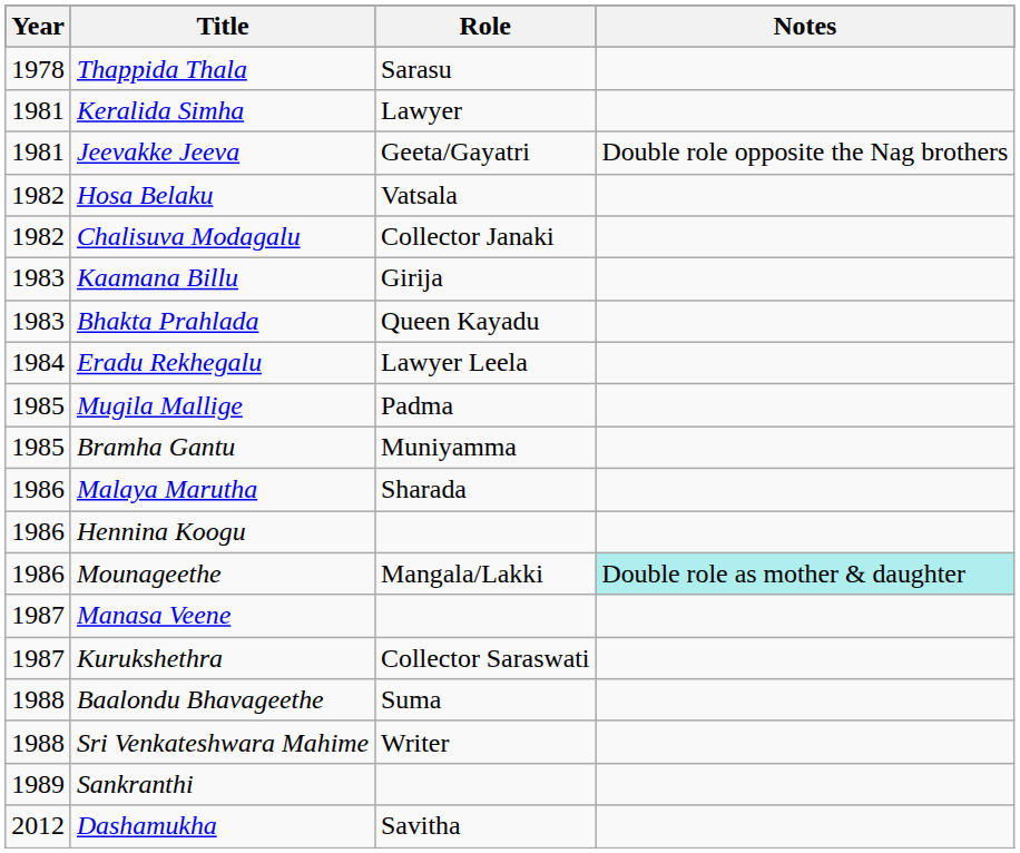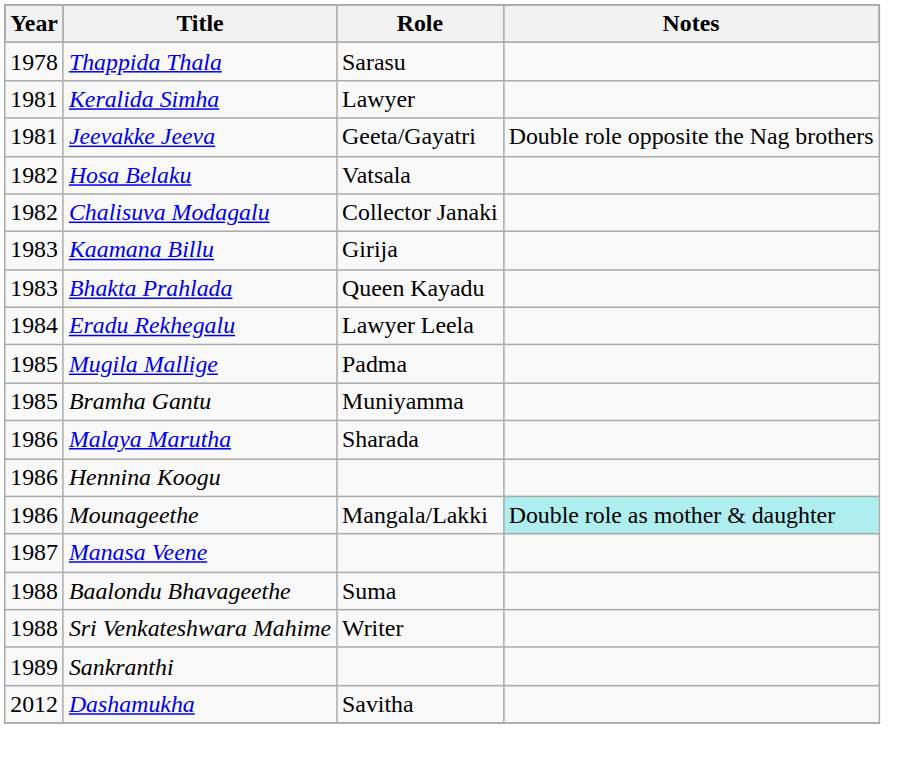 <table class="wikitable sortable">
 <tr style="background:#000;">
 <th>Year</th>
 <th>Title</th>
 <th>Role</th>
 <th>Notes</th>
 </tr>
 <tr>
 <td>1978</td>
 <td><em><a href='#'>Thappida Thala</a></em></td>
 <td>Sarasu</td>
 <td></td>
 </tr>
 <tr>
 <td>1981</td>
 <td><em><a href='#'>Keralida Simha</a></em></td>
 <td>Lawyer</td>
 <td></td>
 </tr>
 <tr>
 <td>1981</td>
 <td><em><a href='#'>Jeevakke Jeeva</a></em></td>
 <td>Geeta/Gayatri</td>
 <td>Double role opposite the Nag brothers</td>
 </tr>
 <tr>
 <td>1982</td>
 <td><em><a href='#'>Hosa Belaku</a></em></td>
 <td>Vatsala</td>
 <td></td>
 </tr>
 <tr>
 <td>1982</td>
 <td><em><a href='#'>Chalisuva Modagalu</a></em></td>
 <td>Collector Janaki</td>
 <td></td>
 </tr>
 <tr>
 <td>1983</td>
 <td><em><a href='#'>Kaamana Billu</a></em></td>
 <td>Girija</td>
 <td></td>
 </tr>
 <tr>
 <td>1983</td>
 <td><em><a href='#'>Bhakta Prahlada</a></em></td>
 <td>Queen Kayadu</td>
 <td></td>
 </tr>
 <tr>
 <td>1984</td>
 <td><em><a href='#'>Eradu Rekhegalu</a></em></td>
 <td>Lawyer Leela</td>
 <td></td>
 </tr>
 <tr>
 <td>1985</td>
 <td><em><a href='#'>Mugila Mallige</a></em></td>
 <td>Padma</td>
 <td></td>
 </tr>
 <tr>
 <td>1985</td>
 <td><em>Bramha Gantu</em></td>
 <td>Muniyamma</td>
 <td></td>
 </tr>
 <tr>
 <td>1986</td>
 <td><em><a href='#'>Malaya Marutha</a></em></td>
 <td>Sharada</td>
 <td></td>
 </tr>
 <tr>
 <td>1986</td>
 <td><em>Hennina Koogu</em></td>
 <td></td>
 <td></td>
 </tr>
 <tr>
 <td>1986</td>
 <td><em>Mounageethe</em></td>
 <td>Mangala/Lakki</td>
 <td style="background: paleturquoise;">Double role as mother & daughter</td>
 </tr>
 <tr>
 <td>1987</td>
 <td><em><a href='#'>Manasa Veene</a></em></td>
 <td></td>
 <td></td>
 </tr>
 <tr>
-<td>1987</td>
-<td><em>Kurukshethra</em></td>
-<td>Collector Saraswati</td>
-<td></td>
-</tr>
-<tr>
 <td>1988</td>
 <td><em>Baalondu Bhavageethe</em></td>
 <td>Suma</td>
 <td></td>
 </tr>
 <tr>
 <td>1988</td>
 <td><em>Sri Venkateshwara Mahime</em></td>
 <td>Writer</td>
 <td></td>
 </tr>
 <tr>
 <td>1989</td>
 <td><em>Sankranthi</em></td>
 <td></td>
 <td></td>
 </tr>
 <tr>
 <td>2012</td>
 <td><em><a href='#'>Dashamukha</a></em></td>
 <td>Savitha</td>
 <td></td>
 </tr>
 <tr>
 </tr>
 </table>
